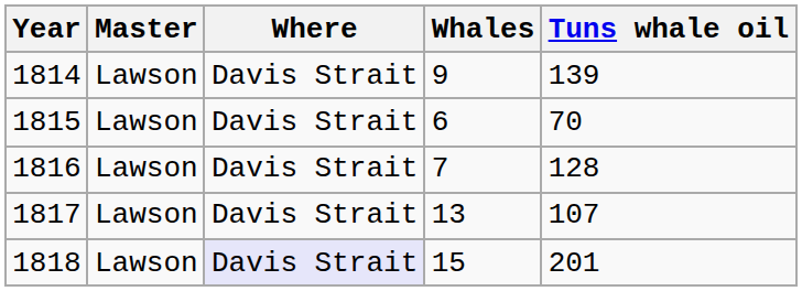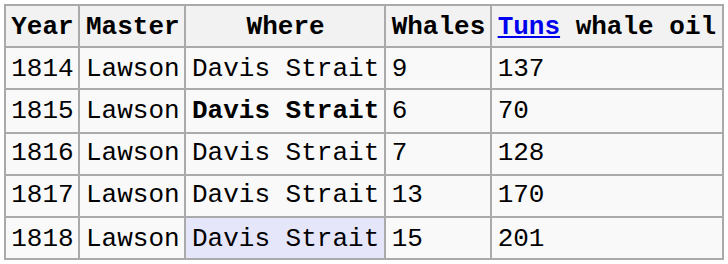 <table class="sortable wikitable">
 <tr>
 <th>Year</th>
 <th>Master</th>
 <th>Where</th>
 <th>Whales</th>
 <th><a href='#'>Tuns</a> whale oil</th>
 </tr>
 <tr>
 <td>1814</td>
 <td>Lawson</td>
 <td>Davis Strait</td>
 <td>9</td>
-<td>139</td>
+<td>137</td>
 </tr>
 <tr>
 <td>1815</td>
 <td>Lawson</td>
-<td>Davis Strait</td>
+<td><strong>Davis Strait</strong></td>
 <td>6</td>
 <td>70</td>
 </tr>
 <tr>
 <td>1816</td>
 <td>Lawson</td>
 <td>Davis Strait</td>
 <td>7</td>
 <td>128</td>
 </tr>
 <tr>
 <td>1817</td>
 <td>Lawson</td>
 <td>Davis Strait</td>
 <td>13</td>
-<td>107</td>
+<td>170</td>
 </tr>
 <tr>
 <td>1818</td>
 <td>Lawson</td>
 <td style="background: lavender;">Davis Strait</td>
 <td>15</td>
 <td>201</td>
 </tr>
 <tr>
 </tr>
 </table>
